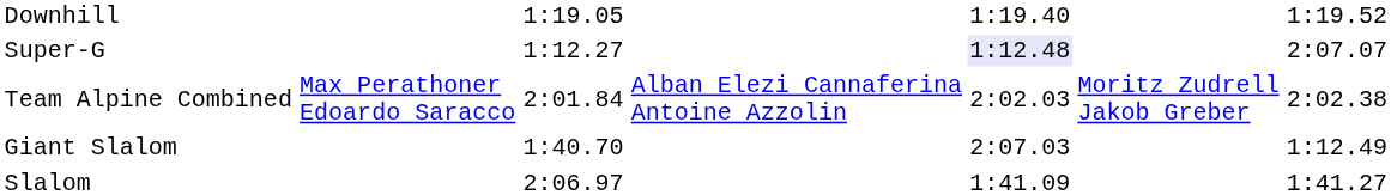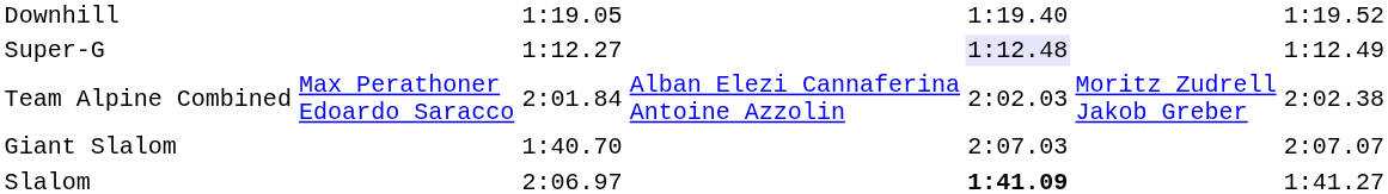 <table>
 <tr>
 <td>Downhill</td>
 <td></td>
 <td>1:19.05</td>
 <td></td>
 <td>1:19.40</td>
 <td></td>
 <td>1:19.52</td>
 </tr>
 <tr>
 <td>Super-G</td>
 <td></td>
 <td>1:12.27</td>
 <td></td>
 <td style="background: lavender;">1:12.48</td>
 <td></td>
-<td>2:07.07</td>
+<td>1:12.49</td>
 </tr>
 <tr>
 <td>Team Alpine Combined</td>
 <td><a href='#'>Max Perathoner</a><br><a href='#'>Edoardo Saracco</a><br></td>
 <td>2:01.84</td>
 <td><a href='#'>Alban Elezi Cannaferina</a><br><a href='#'>Antoine Azzolin</a><br></td>
 <td>2:02.03</td>
 <td><a href='#'>Moritz Zudrell</a><br><a href='#'>Jakob Greber</a><br></td>
 <td>2:02.38</td>
 </tr>
 <tr>
 <td>Giant Slalom</td>
 <td></td>
 <td>1:40.70</td>
 <td></td>
 <td>2:07.03</td>
 <td></td>
-<td>1:12.49</td>
+<td>2:07.07</td>
 </tr>
 <tr>
 <td>Slalom</td>
 <td></td>
 <td>2:06.97</td>
 <td></td>
-<td>1:41.09</td>
+<td><strong>1:41.09</strong></td>
 <td></td>
 <td>1:41.27</td>
 </tr>
 </table>
